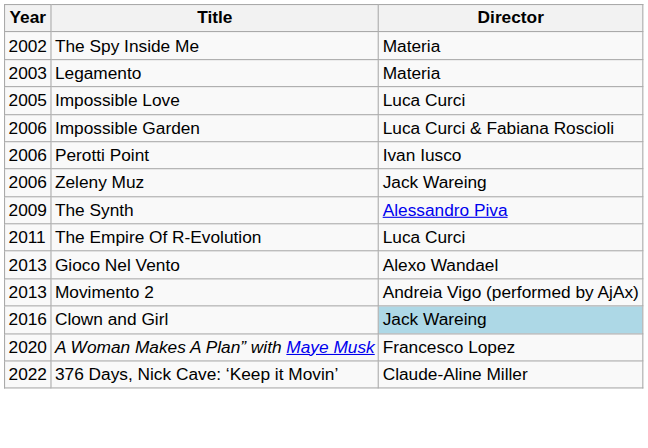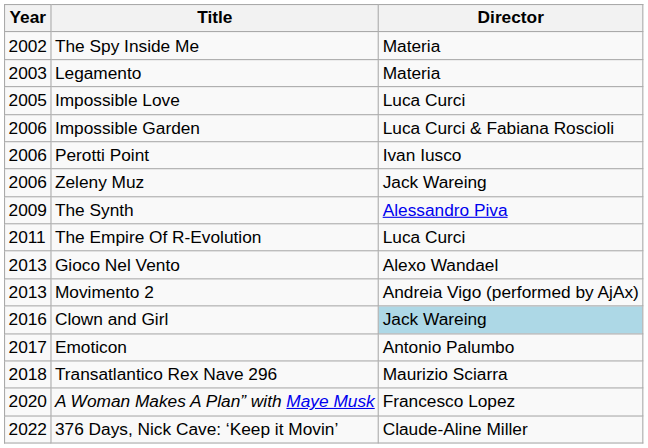 <table class="wikitable sortable">
 <tr>
 <th>Year</th>
 <th class="unsortable">Title</th>
 <th class="unsortable">Director</th>
 </tr>
 <tr>
 <td>2002</td>
 <td>The Spy Inside Me</td>
 <td>Materia</td>
 </tr>
 <tr>
 <td>2003</td>
 <td>Legamento</td>
 <td>Materia</td>
 </tr>
 <tr>
 <td>2005</td>
 <td>Impossible Love</td>
 <td>Luca Curci</td>
 </tr>
 <tr>
 <td>2006</td>
 <td>Impossible Garden</td>
 <td>Luca Curci & Fabiana Roscioli</td>
 </tr>
 <tr>
 <td>2006</td>
 <td>Perotti Point</td>
 <td>Ivan Iusco</td>
 </tr>
 <tr>
 <td>2006</td>
 <td>Zeleny Muz</td>
 <td>Jack Wareing</td>
 </tr>
 <tr>
 <td>2009</td>
 <td>The Synth</td>
 <td><a href='#'>Alessandro Piva</a></td>
 </tr>
 <tr>
 <td>2011</td>
 <td>The Empire Of R-Evolution</td>
 <td>Luca Curci</td>
 </tr>
 <tr>
 <td>2013</td>
 <td>Gioco Nel Vento</td>
 <td>Alexo Wandael</td>
 </tr>
 <tr>
 <td>2013</td>
 <td>Movimento 2</td>
 <td>Andreia Vigo (performed by AjAx)</td>
 </tr>
 <tr>
 <td>2016</td>
 <td>Clown and Girl</td>
 <td style="background: lightblue;">Jack Wareing</td>
 </tr>
 <tr>
+<td>2017</td>
+<td>Emoticon</td>
+<td>Antonio Palumbo</td>
+</tr>
+<tr>
+<td>2018</td>
+<td>Transatlantico Rex Nave 296</td>
+<td>Maurizio Sciarra</td>
+</tr>
+<tr>
 <td>2020</td>
 <td><em>A Woman Makes A Plan” with <a href='#'>Maye Musk</a></td>
 <td>Francesco Lopez</td>
 </tr>
 <tr>
 <td>2022</td>
 <td>376 Days, Nick Cave: ‘Keep it Movin’</td>
 <td>Claude-Aline Miller</td>
 </tr>
 </table>
